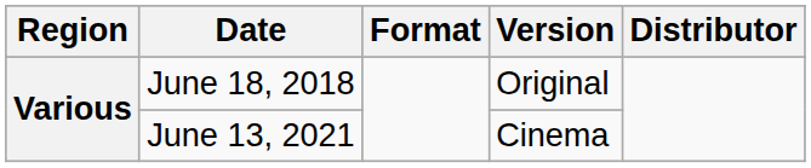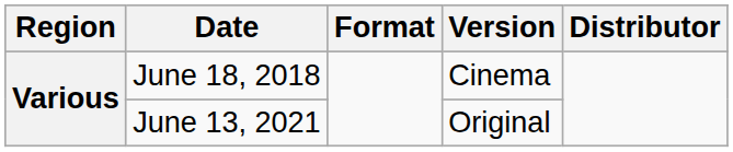 <table class="wikitable plainrowheaders">
 <tr>
 <th>Region</th>
 <th>Date</th>
 <th>Format</th>
 <th>Version</th>
 <th>Distributor</th>
 </tr>
 <tr>
 <th rowspan="2" scope="row">Various</th>
 <td>June 18, 2018</td>
 <td rowspan="2"></td>
-<td>Original</td>
+<td>Cinema</td>
 <td rowspan="2"></td>
 </tr>
 <tr>
 <td>June 13, 2021</td>
-<td>Cinema</td>
+<td>Original</td>
 </tr>
 </table>
